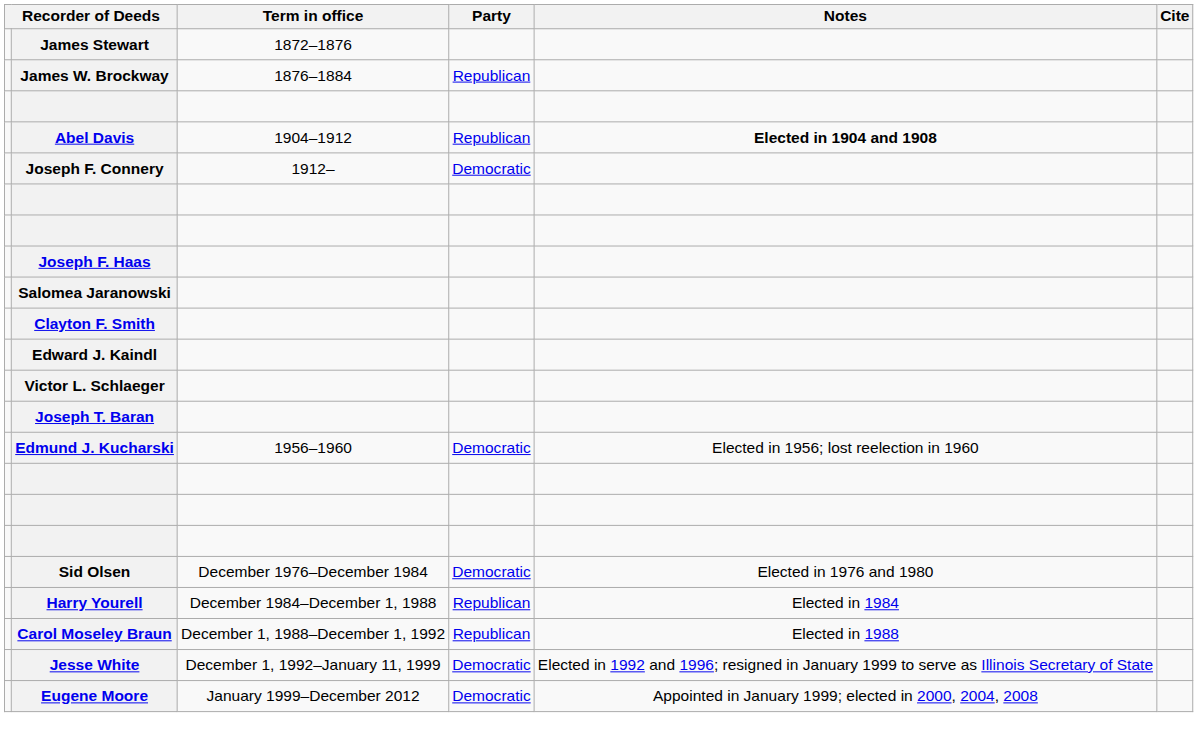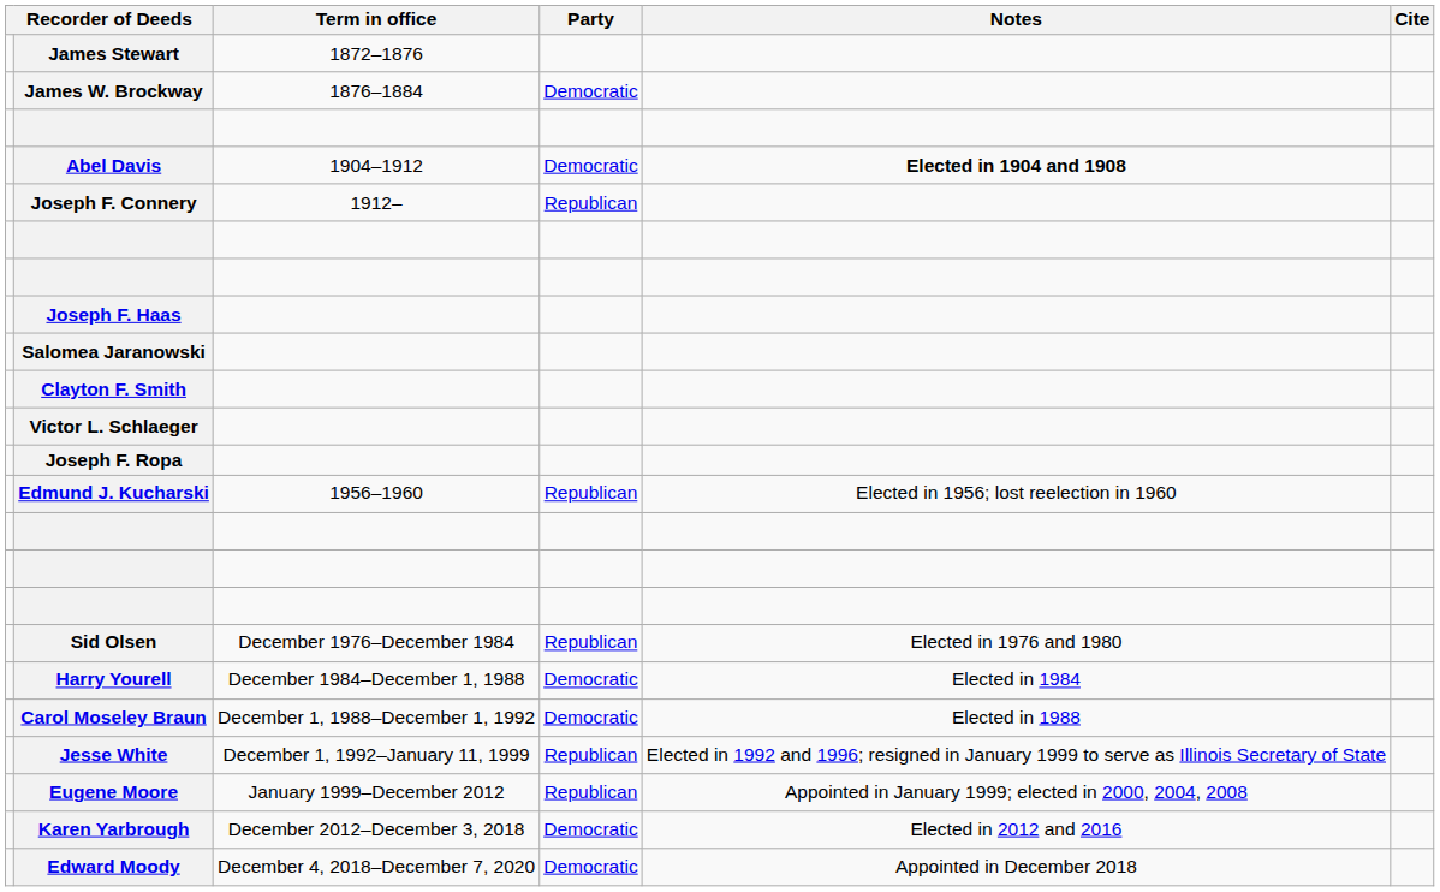 <table class="wikitable sortable" style="text-align:center;">
 <tr>
 <th colspan="2">Recorder of Deeds</th>
 <th scope="col">Term in office</th>
 <th scope="col">Party</th>
 <th scope="col">Notes</th>
 <th scope="col">Cite</th>
 </tr>
 <tr style="height:2em;">
 <td></td>
 <th>James Stewart</th>
 <td>1872–1876</td>
 <td></td>
 <td></td>
 <td></td>
 </tr>
 <tr style="height:2em;">
 <td></td>
 <th>James W. Brockway</th>
 <td>1876–1884</td>
-<td><a href='#'>Republican</a></td>
+<td><a href='#'>Democratic</a></td>
 <td></td>
 <td></td>
 </tr>
 <tr style="height:2em;">
 <td></td>
 <th></th>
 <td></td>
 <td></td>
 <td></td>
 <td></td>
 </tr>
 <tr style="height:2em;">
 <td></td>
 <th><a href='#'>Abel Davis</a></th>
 <td>1904–1912</td>
-<td><a href='#'>Republican</a></td>
+<td><a href='#'>Democratic</a></td>
 <td><strong>Elected in 1904 and 1908</strong></td>
 <td></td>
 </tr>
 <tr style="height:2em;">
 <td></td>
 <th>Joseph F. Connery</th>
 <td>1912–</td>
-<td><a href='#'>Democratic</a></td>
+<td><a href='#'>Republican</a></td>
 <td></td>
 <td></td>
 </tr>
 <tr style="height:2em;">
 <td></td>
 <th></th>
 <td></td>
 <td></td>
 <td></td>
 <td></td>
 </tr>
 <tr style="height:2em;">
 <td></td>
 <th></th>
 <td></td>
 <td></td>
 <td></td>
 <td></td>
 </tr>
 <tr style="height:2em;">
 <td></td>
 <th><a href='#'>Joseph F. Haas</a></th>
 <td></td>
 <td></td>
 <td></td>
 <td></td>
 </tr>
 <tr style="height:2em;">
 <td></td>
 <th>Salomea Jaranowski</th>
 <td></td>
 <td></td>
 <td></td>
 <td></td>
 </tr>
 <tr style="height:2em;">
 <td></td>
 <th><a href='#'>Clayton F. Smith</a></th>
 <td></td>
 <td></td>
 <td></td>
 <td></td>
 </tr>
 <tr style="height:2em;">
 <td></td>
-<th>Edward J. Kaindl</th>
-<td></td>
-<td></td>
-<td></td>
-<td></td>
-</tr>
-<tr style="height:2em;">
-<td></td>
 <th>Victor L. Schlaeger</th>
 <td></td>
 <td></td>
 <td></td>
 <td></td>
 </tr>
-<tr style="height:2em;">
+<tr>
 <td></td>
-<th><a href='#'>Joseph T. Baran</a></th>
+<th>Joseph F. Ropa</th>
 <td></td>
 <td></td>
 <td></td>
 <td></td>
 </tr>
 <tr style="height:2em;">
 <td></td>
 <th><a href='#'>Edmund J. Kucharski</a></th>
 <td>1956–1960</td>
-<td><a href='#'>Democratic</a></td>
+<td><a href='#'>Republican</a></td>
 <td>Elected in 1956; lost reelection in 1960</td>
 <td></td>
 </tr>
 <tr style="height:2em;">
 <td></td>
 <th></th>
 <td></td>
 <td></td>
 <td></td>
 <td></td>
 </tr>
 <tr style="height:2em;">
 <td></td>
 <th></th>
 <td></td>
 <td></td>
 <td></td>
 <td></td>
 </tr>
 <tr style="height:2em;">
 <td></td>
 <th></th>
 <td></td>
 <td></td>
 <td></td>
 <td></td>
 </tr>
 <tr style="height:2em;">
 <td></td>
 <th>Sid Olsen</th>
 <td>December 1976–December 1984</td>
-<td><a href='#'>Democratic</a></td>
+<td><a href='#'>Republican</a></td>
 <td>Elected in 1976 and 1980</td>
 <td></td>
 </tr>
 <tr style="height:2em;">
 <td></td>
 <th><a href='#'>Harry Yourell</a></th>
 <td>December 1984–December 1, 1988</td>
-<td><a href='#'>Republican</a></td>
+<td><a href='#'>Democratic</a></td>
 <td>Elected in <a href='#'>1984</a></td>
 <td></td>
 </tr>
 <tr style="height:2em;">
 <td></td>
 <th><a href='#'>Carol Moseley Braun</a></th>
 <td>December 1, 1988–December 1, 1992</td>
-<td><a href='#'>Republican</a></td>
+<td><a href='#'>Democratic</a></td>
 <td>Elected in <a href='#'>1988</a></td>
 <td></td>
 </tr>
 <tr style="height:2em;">
 <td></td>
 <th><a href='#'>Jesse White</a></th>
 <td>December 1, 1992–January 11, 1999</td>
-<td><a href='#'>Democratic</a></td>
+<td><a href='#'>Republican</a></td>
 <td>Elected in <a href='#'>1992</a> and <a href='#'>1996</a>; resigned in January 1999 to serve as <a href='#'>Illinois Secretary of State</a></td>
 <td></td>
 </tr>
 <tr style="height:2em;">
 <td></td>
 <th scope="row"><a href='#'>Eugene Moore</a></th>
 <td>January 1999–December 2012</td>
-<td><a href='#'>Democratic</a></td>
+<td><a href='#'>Republican</a></td>
 <td>Appointed in January 1999; elected in <a href='#'>2000</a>, <a href='#'>2004</a>, <a href='#'>2008</a></td>
 <td></td>
 </tr>
+<tr style="height:2em;">
+<td></td>
+<th scope="row"><a href='#'>Karen Yarbrough</a></th>
+<td>December 2012–December 3, 2018</td>
+<td><a href='#'>Democratic</a></td>
+<td>Elected in <a href='#'>2012</a> and <a href='#'>2016</a></td>
+<td></td>
+</tr>
+<tr style="height:2em;">
+<td></td>
+<th scope="row"><a href='#'>Edward Moody</a></th>
+<td>December 4, 2018–December 7, 2020</td>
+<td><a href='#'>Democratic</a></td>
+<td>Appointed in December 2018</td>
+<td></td>
+</tr>
 </table>
